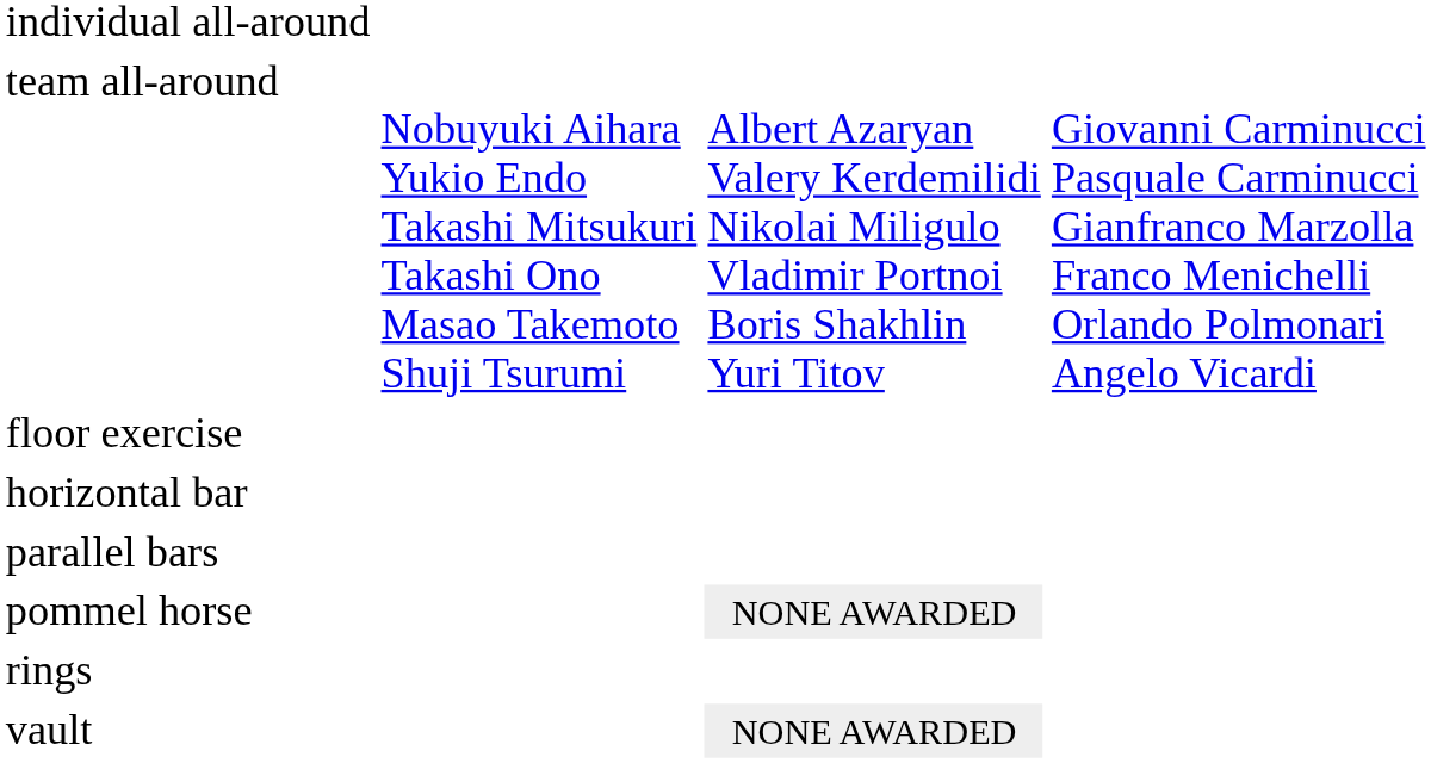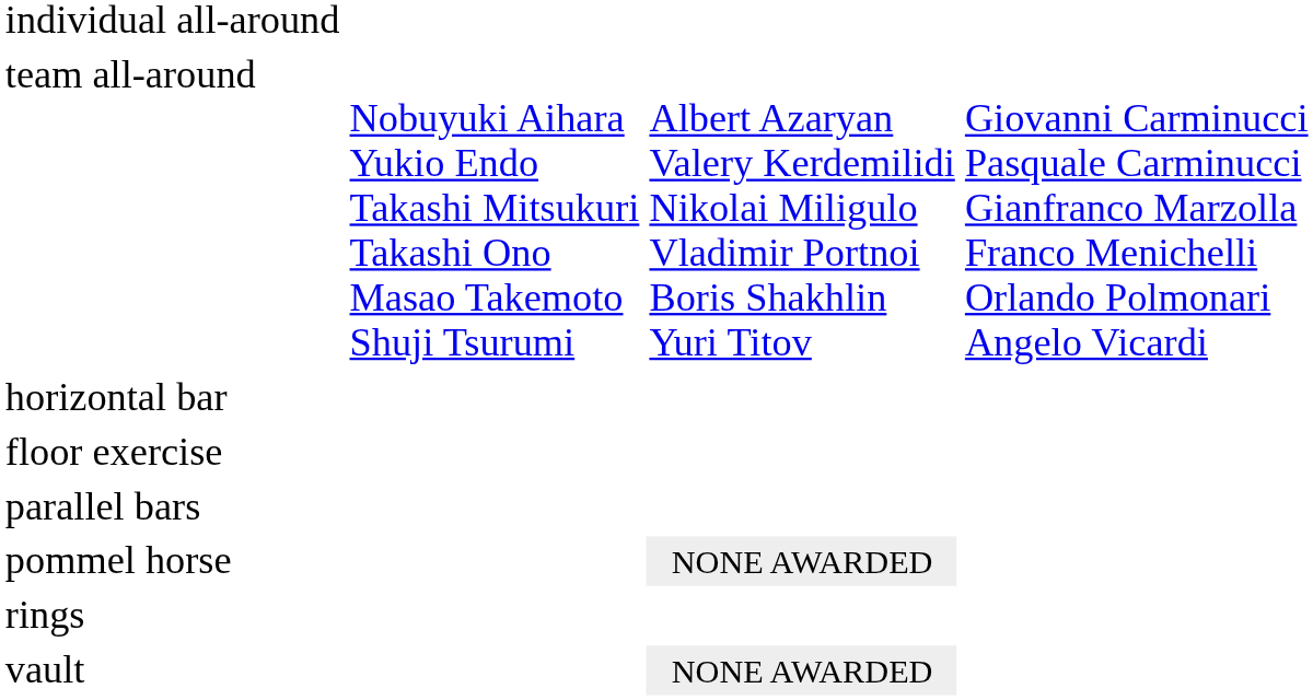 <table>
 <tr>
 <td>individual all-around<br></td>
 <td></td>
 <td></td>
 <td></td>
 </tr>
 <tr valign="top">
 <td>team all-around<br></td>
 <td><br><a href='#'>Nobuyuki Aihara</a><br><a href='#'>Yukio Endo</a><br><a href='#'>Takashi Mitsukuri</a><br><a href='#'>Takashi Ono</a> <br><a href='#'>Masao Takemoto</a><br><a href='#'>Shuji Tsurumi</a></td>
 <td><br><a href='#'>Albert Azaryan</a><br><a href='#'>Valery Kerdemilidi</a><br><a href='#'>Nikolai Miligulo</a><br><a href='#'>Vladimir Portnoi</a><br><a href='#'>Boris Shakhlin</a><br><a href='#'>Yuri Titov</a></td>
 <td><br><a href='#'>Giovanni Carminucci</a><br><a href='#'>Pasquale Carminucci</a><br><a href='#'>Gianfranco Marzolla</a><br><a href='#'>Franco Menichelli</a><br><a href='#'>Orlando Polmonari</a><br><a href='#'>Angelo Vicardi</a></td>
 </tr>
-<tr>
-<td>floor exercise<br></td>
+<tr valign="top">
+<td>horizontal bar<br></td>
 <td></td>
 <td></td>
 <td></td>
 </tr>
-<tr valign="top">
-<td>horizontal bar<br></td>
+<tr>
+<td>floor exercise<br></td>
 <td></td>
 <td></td>
 <td></td>
 </tr>
 <tr>
 <td>parallel bars<br></td>
 <td></td>
 <td></td>
 <td></td>
 </tr>
 <tr valign="top">
 <td rowspan=2>pommel horse<br></td>
 <td></td>
 <td rowspan="2"  style="background:#eee; text-align:center;"><small>NONE AWARDED</small></td>
 <td rowspan=2></td>
 </tr>
 <tr>
 <td></td>
 </tr>
 <tr valign="top">
 <td rowspan=2>rings<br></td>
 <td rowspan=2></td>
 <td rowspan=2></td>
 <td></td>
 </tr>
 <tr>
 <td></td>
 </tr>
 <tr valign="top">
 <td rowspan=2>vault<br></td>
 <td></td>
 <td rowspan="2"  style="background:#eee; text-align:center;"><small>NONE AWARDED</small></td>
 <td rowspan=2></td>
 </tr>
 <tr>
 <td></td>
 </tr>
 </table>
